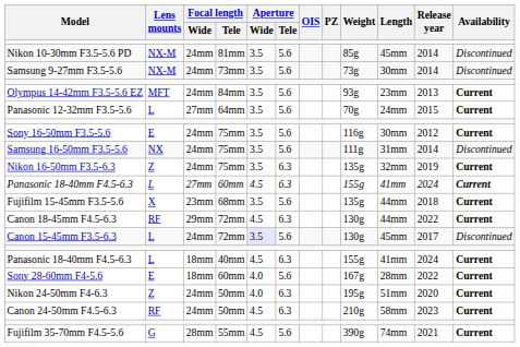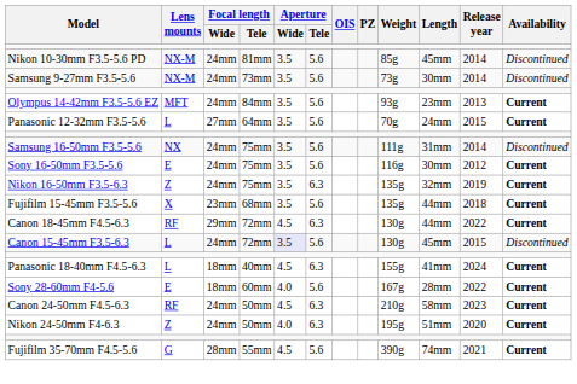 <table class="wikitable col3right col4right col5right col6right col9right col10right" style="font-size:90%;white-space:nowrap">
 <tr>
 <th rowspan=2>Model</th>
 <th rowspan=2><a href='#'>Lens<br>mounts</a></th>
 <th colspan=2><a href='#'>Focal length</a></th>
 <th colspan=2><a href='#'>Aperture</a></th>
 <th rowspan=2><a href='#'>OIS</a></th>
 <th rowspan=2>PZ</th>
 <th rowspan=2>Weight</th>
 <th rowspan=2>Length</th>
 <th rowspan=2>Release<br>year</th>
 <th rowspan=2>Availability</th>
 </tr>
 <tr>
 <th>Wide</th>
 <th>Tele</th>
 <th>Wide</th>
 <th>Tele</th>
 </tr>
 <tr>
 <td colspan=12></td>
 </tr>
 <tr>
 <td>Nikon 10-30mm F3.5-5.6 PD</td>
 <td><a href='#'>NX-M</a></td>
 <td>24mm</td>
 <td>81mm</td>
 <td>3.5</td>
 <td>5.6</td>
 <td></td>
 <td></td>
 <td>85g</td>
 <td>45mm</td>
 <td>2014</td>
 <td><em>Discontinued</em></td>
 </tr>
 <tr>
 <td>Samsung 9-27mm F3.5-5.6</td>
 <td><a href='#'>NX-M</a></td>
 <td>24mm</td>
 <td>73mm</td>
 <td>3.5</td>
 <td>5.6</td>
 <td></td>
 <td></td>
 <td>73g</td>
 <td>30mm</td>
 <td>2014</td>
 <td><em>Discontinued</em></td>
 </tr>
 <tr>
 <td colspan=12></td>
 </tr>
 <tr style="background:#fff">
 <td><a href='#'>Olympus 14-42mm F3.5-5.6 EZ</a></td>
 <td><a href='#'>MFT</a></td>
 <td>24mm</td>
 <td>84mm</td>
 <td>3.5</td>
 <td>5.6</td>
 <td></td>
 <td></td>
 <td>93g</td>
 <td>23mm</td>
 <td>2013</td>
 <td><strong>Current</strong></td>
 </tr>
 <tr style="background:#fff">
 <td>Panasonic 12-32mm F3.5-5.6</td>
 <td><a href='#'>L</a></td>
 <td>27mm</td>
 <td>64mm</td>
 <td>3.5</td>
 <td>5.6</td>
 <td></td>
 <td></td>
 <td>70g</td>
 <td>24mm</td>
 <td>2015</td>
 <td><strong>Current</strong></td>
 </tr>
 <tr>
 <td colspan=12></td>
 </tr>
-<tr style="background:#fff">
-<td><a href='#'>Sony 16-50mm F3.5-5.6</a></td>
-<td><a href='#'>E</a></td>
-<td>24mm</td>
-<td>75mm</td>
-<td>3.5</td>
-<td>5.6</td>
-<td></td>
-<td></td>
-<td>116g</td>
-<td>30mm</td>
-<td>2012</td>
-<td><strong>Current</strong></td>
-</tr>
 <tr>
 <td><a href='#'>Samsung 16-50mm F3.5-5.6</a></td>
 <td><a href='#'>NX</a></td>
 <td>24mm</td>
 <td>75mm</td>
 <td>3.5</td>
 <td>5.6</td>
 <td></td>
 <td></td>
 <td>111g</td>
 <td>31mm</td>
 <td>2014</td>
 <td><em>Discontinued</em></td>
 </tr>
 <tr style="background:#fff">
+<td><a href='#'>Sony 16-50mm F3.5-5.6</a></td>
+<td><a href='#'>E</a></td>
+<td>24mm</td>
+<td>75mm</td>
+<td>3.5</td>
+<td>5.6</td>
+<td></td>
+<td></td>
+<td>116g</td>
+<td>30mm</td>
+<td>2012</td>
+<td><strong>Current</strong></td>
+</tr>
+<tr style="background:#fff">
 <td><a href='#'>Nikon 16-50mm F3.5-6.3</a></td>
 <td><a href='#'>Z</a></td>
 <td>24mm</td>
 <td>75mm</td>
 <td>3.5</td>
 <td>6.3</td>
 <td></td>
 <td></td>
 <td>135g</td>
 <td>32mm</td>
 <td>2019</td>
-<td><strong>Current</strong></td>
-</tr>
-<tr style="background:#fff;font-style:italic">
-<td>Panasonic 18-40mm F4.5-6.3</td>
-<td><a href='#'>L</a></td>
-<td>27mm</td>
-<td>60mm</td>
-<td>4.5</td>
-<td>6.3</td>
-<td></td>
-<td></td>
-<td>155g</td>
-<td>41mm</td>
-<td>2024</td>
 <td><strong>Current</strong></td>
 </tr>
 <tr style="background:#fff">
 <td>Fujifilm 15-45mm F3.5-5.6</td>
 <td><a href='#'>X</a></td>
 <td>23mm</td>
 <td>68mm</td>
 <td>3.5</td>
 <td>5.6</td>
 <td></td>
 <td></td>
 <td>135g</td>
 <td>44mm</td>
 <td>2018</td>
 <td><strong>Current</strong></td>
 </tr>
 <tr style="background:#fff">
 <td>Canon 18-45mm F4.5-6.3</td>
 <td><a href='#'>RF</a></td>
 <td>29mm</td>
 <td>72mm</td>
 <td>4.5</td>
 <td>6.3</td>
 <td></td>
 <td></td>
 <td>130g</td>
 <td>44mm</td>
 <td>2022</td>
 <td><strong>Current</strong></td>
 </tr>
 <tr>
 <td><a href='#'>Canon 15-45mm F3.5-6.3</a></td>
 <td><a href='#'>L</a></td>
 <td>24mm</td>
 <td>72mm</td>
 <td style="background: lavender;">3.5</td>
 <td>5.6</td>
 <td></td>
 <td></td>
 <td>130g</td>
 <td>45mm</td>
-<td>2017</td>
+<td>2015</td>
 <td><em>Discontinued</em></td>
 </tr>
 <tr>
 <td colspan=12></td>
 </tr>
 <tr style="background:#fff">
 <td>Panasonic 18-40mm F4.5-6.3</td>
 <td><a href='#'>L</a></td>
 <td>18mm</td>
 <td>40mm</td>
 <td>4.5</td>
 <td>6.3</td>
 <td></td>
 <td></td>
 <td>155g</td>
 <td>41mm</td>
 <td>2024</td>
 <td><strong>Current</strong></td>
 </tr>
 <tr style="background:#fff">
 <td><a href='#'>Sony 28-60mm F4-5.6</a></td>
 <td><a href='#'>E</a></td>
 <td>18mm</td>
 <td>60mm</td>
 <td>4.0</td>
 <td>5.6</td>
 <td></td>
 <td></td>
 <td>167g</td>
 <td>28mm</td>
 <td>2022</td>
 <td><strong>Current</strong></td>
 </tr>
 <tr style="background:#fff">
+<td>Canon 24-50mm F4.5-6.3</td>
+<td><a href='#'>RF</a></td>
+<td>24mm</td>
+<td>50mm</td>
+<td>4.5</td>
+<td>6.3</td>
+<td></td>
+<td></td>
+<td>210g</td>
+<td>58mm</td>
+<td>2023</td>
+<td><strong>Current</strong></td>
+</tr>
+<tr style="background:#fff">
 <td>Nikon 24-50mm F4-6.3</td>
 <td><a href='#'>Z</a></td>
 <td>24mm</td>
 <td>50mm</td>
 <td>4.0</td>
 <td>6.3</td>
 <td></td>
 <td></td>
 <td>195g</td>
 <td>51mm</td>
 <td>2020</td>
-<td><strong>Current</strong></td>
-</tr>
-<tr style="background:#fff">
-<td>Canon 24-50mm F4.5-6.3</td>
-<td><a href='#'>RF</a></td>
-<td>24mm</td>
-<td>50mm</td>
-<td>4.5</td>
-<td>6.3</td>
-<td></td>
-<td></td>
-<td>210g</td>
-<td>58mm</td>
-<td>2023</td>
 <td><strong>Current</strong></td>
 </tr>
 <tr>
 <td colspan=12></td>
 </tr>
 <tr style="background:#fff">
 <td>Fujifilm 35-70mm F4.5-5.6</td>
 <td><a href='#'>G</a></td>
 <td>28mm</td>
 <td>55mm</td>
 <td>4.5</td>
 <td>5.6</td>
 <td></td>
 <td></td>
 <td>390g</td>
 <td>74mm</td>
 <td>2021</td>
 <td><strong>Current</strong></td>
 </tr>
 </table>
